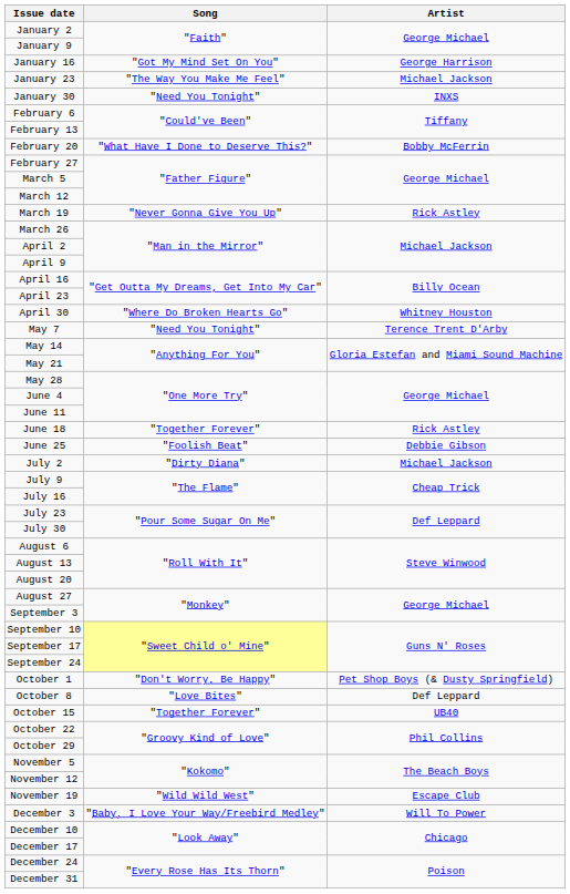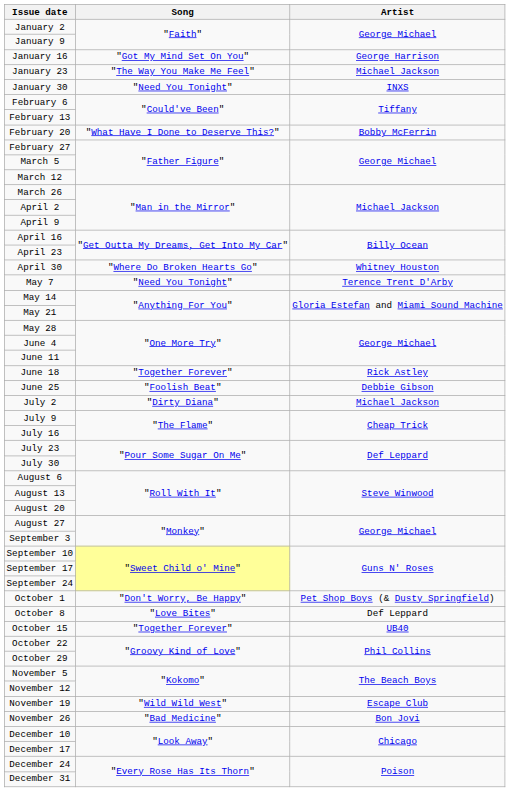 <table class="wikitable plainrowheaders" style="text-align: center">
 <tr>
 <th>Issue date</th>
 <th>Song</th>
 <th>Artist</th>
 </tr>
 <tr>
 <td>January 2</td>
 <td rowspan="2">"<a href='#'>Faith</a>"</td>
 <td rowspan="2"><a href='#'>George Michael</a></td>
 </tr>
 <tr>
 <td>January 9</td>
 </tr>
 <tr>
 <td>January 16</td>
 <td>"<a href='#'>Got My Mind Set On You</a>"</td>
 <td><a href='#'>George Harrison</a></td>
 </tr>
 <tr>
 <td>January 23</td>
 <td>"<a href='#'>The Way You Make Me Feel</a>"</td>
 <td><a href='#'>Michael Jackson</a></td>
 </tr>
 <tr>
 <td>January 30</td>
 <td>"<a href='#'>Need You Tonight</a>"</td>
 <td><a href='#'>INXS</a></td>
 </tr>
 <tr>
 <td>February 6</td>
 <td rowspan="2">"<a href='#'>Could've Been</a>"</td>
 <td rowspan="2"><a href='#'>Tiffany</a></td>
 </tr>
 <tr>
 <td>February 13</td>
 </tr>
 <tr>
 <td>February 20</td>
 <td>"<a href='#'>What Have I Done to Deserve This?</a>"</td>
 <td><a href='#'>Bobby McFerrin</a></td>
 </tr>
 <tr>
 <td>February 27</td>
 <td rowspan="3">"<a href='#'>Father Figure</a>"</td>
 <td rowspan="3"><a href='#'>George Michael</a></td>
 </tr>
 <tr>
 <td>March 5</td>
 </tr>
 <tr>
 <td>March 12</td>
-</tr>
-<tr>
-<td>March 19</td>
-<td>"<a href='#'>Never Gonna Give You Up</a>"</td>
-<td><a href='#'>Rick Astley</a></td>
 </tr>
 <tr>
 <td>March 26</td>
 <td rowspan="3">"<a href='#'>Man in the Mirror</a>"</td>
 <td rowspan="3"><a href='#'>Michael Jackson</a></td>
 </tr>
 <tr>
 <td>April 2</td>
 </tr>
 <tr>
 <td>April 9</td>
 </tr>
 <tr>
 <td>April 16</td>
 <td rowspan="2">"<a href='#'>Get Outta My Dreams, Get Into My Car</a>"</td>
 <td rowspan="2"><a href='#'>Billy Ocean</a></td>
 </tr>
 <tr>
 <td>April 23</td>
 </tr>
 <tr>
 <td>April 30</td>
 <td>"<a href='#'>Where Do Broken Hearts Go</a>"</td>
 <td><a href='#'>Whitney Houston</a></td>
 </tr>
 <tr>
 <td>May 7</td>
 <td>"<a href='#'>Need You Tonight</a>"</td>
 <td><a href='#'>Terence Trent D'Arby</a></td>
 </tr>
 <tr>
 <td>May 14</td>
 <td rowspan="2">"<a href='#'>Anything For You</a>"</td>
 <td rowspan="2"><a href='#'>Gloria Estefan</a> and <a href='#'>Miami Sound Machine</a></td>
 </tr>
 <tr>
 <td>May 21</td>
 </tr>
 <tr>
 <td>May 28</td>
 <td rowspan="3">"<a href='#'>One More Try</a>"</td>
 <td rowspan="3"><a href='#'>George Michael</a></td>
 </tr>
 <tr>
 <td>June 4</td>
 </tr>
 <tr>
 <td>June 11</td>
 </tr>
 <tr>
 <td>June 18</td>
 <td>"<a href='#'>Together Forever</a>"</td>
 <td><a href='#'>Rick Astley</a></td>
 </tr>
 <tr>
 <td>June 25</td>
 <td>"<a href='#'>Foolish Beat</a>"</td>
 <td><a href='#'>Debbie Gibson</a></td>
 </tr>
 <tr>
 <td>July 2</td>
 <td>"<a href='#'>Dirty Diana</a>"</td>
 <td><a href='#'>Michael Jackson</a></td>
 </tr>
 <tr>
 <td>July 9</td>
 <td rowspan="2">"<a href='#'>The Flame</a>"</td>
 <td rowspan="2"><a href='#'>Cheap Trick</a></td>
 </tr>
 <tr>
 <td>July 16</td>
 </tr>
 <tr>
 <td>July 23</td>
 <td rowspan="2">"<a href='#'>Pour Some Sugar On Me</a>"</td>
 <td rowspan="2"><a href='#'>Def Leppard</a></td>
 </tr>
 <tr>
 <td>July 30</td>
 </tr>
 <tr>
 <td>August 6</td>
 <td rowspan="3">"<a href='#'>Roll With It</a>"</td>
 <td rowspan="3"><a href='#'>Steve Winwood</a></td>
 </tr>
 <tr>
 <td>August 13</td>
 </tr>
 <tr>
 <td>August 20</td>
 </tr>
 <tr>
 <td>August 27</td>
 <td rowspan="2">"<a href='#'>Monkey</a>"</td>
 <td rowspan="2"><a href='#'>George Michael</a></td>
 </tr>
 <tr>
 <td>September 3</td>
 </tr>
 <tr>
 <td>September 10</td>
 <td style="background:#ff9;" rowspan="3">"<a href='#'>Sweet Child o' Mine</a>" </td>
 <td rowspan="3"><a href='#'>Guns N' Roses</a></td>
 </tr>
 <tr>
 <td>September 17</td>
 </tr>
 <tr>
 <td>September 24</td>
 </tr>
 <tr>
 <td>October 1</td>
 <td>"<a href='#'>Don't Worry, Be Happy</a>"</td>
 <td><a href='#'>Pet Shop Boys</a> (& <a href='#'>Dusty Springfield</a>)</td>
 </tr>
 <tr>
 <td>October 8</td>
 <td>"<a href='#'>Love Bites</a>"</td>
 <td>Def Leppard</td>
 </tr>
 <tr>
 <td>October 15</td>
 <td>"<a href='#'>Together Forever</a>"</td>
 <td><a href='#'>UB40</a></td>
 </tr>
 <tr>
 <td>October 22</td>
 <td rowspan="2">"<a href='#'>Groovy Kind of Love</a>"</td>
 <td rowspan="2"><a href='#'>Phil Collins</a></td>
 </tr>
 <tr>
 <td>October 29</td>
 </tr>
 <tr>
 <td>November 5</td>
 <td rowspan="2">"<a href='#'>Kokomo</a>"</td>
 <td rowspan="2"><a href='#'>The Beach Boys</a></td>
 </tr>
 <tr>
 <td>November 12</td>
 </tr>
 <tr>
 <td>November 19</td>
 <td>"<a href='#'>Wild Wild West</a>"</td>
 <td><a href='#'>Escape Club</a></td>
 </tr>
 <tr>
-<td>December 3</td>
-<td>"<a href='#'>Baby, I Love Your Way/Freebird Medley</a>"</td>
-<td><a href='#'>Will To Power</a></td>
+<td>November 26</td>
+<td>"<a href='#'>Bad Medicine</a>"</td>
+<td><a href='#'>Bon Jovi</a></td>
 </tr>
 <tr>
 <td>December 10</td>
 <td rowspan="2">"<a href='#'>Look Away</a>"</td>
 <td rowspan="2"><a href='#'>Chicago</a></td>
 </tr>
 <tr>
 <td>December 17</td>
 </tr>
 <tr>
 <td>December 24</td>
 <td rowspan="2">"<a href='#'>Every Rose Has Its Thorn</a>"</td>
 <td rowspan="2"><a href='#'>Poison</a></td>
 </tr>
 <tr>
 <td>December 31</td>
 </tr>
 </table>
